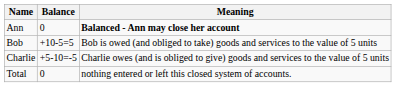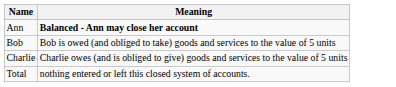 <table class="wikitable">
 <tr>
 <th>Name</th>
-<th>Balance</th>
 <th>Meaning</th>
 </tr>
 <tr>
 <td>Ann</td>
-<td>0</td>
 <td><strong>Balanced - Ann may close her account</strong></td>
 </tr>
 <tr>
 <td>Bob</td>
-<td>+10-5=5</td>
 <td>Bob is owed (and obliged to take) goods and services to the value of 5 units</td>
 </tr>
 <tr>
 <td>Charlie</td>
-<td>+5-10=-5</td>
 <td>Charlie owes (and is obliged to give) goods and services to the value of 5 units</td>
 </tr>
 <tr>
 <td>Total</td>
-<td>0</td>
 <td>nothing entered or left this closed system of accounts.</td>
 </tr>
 </table>
